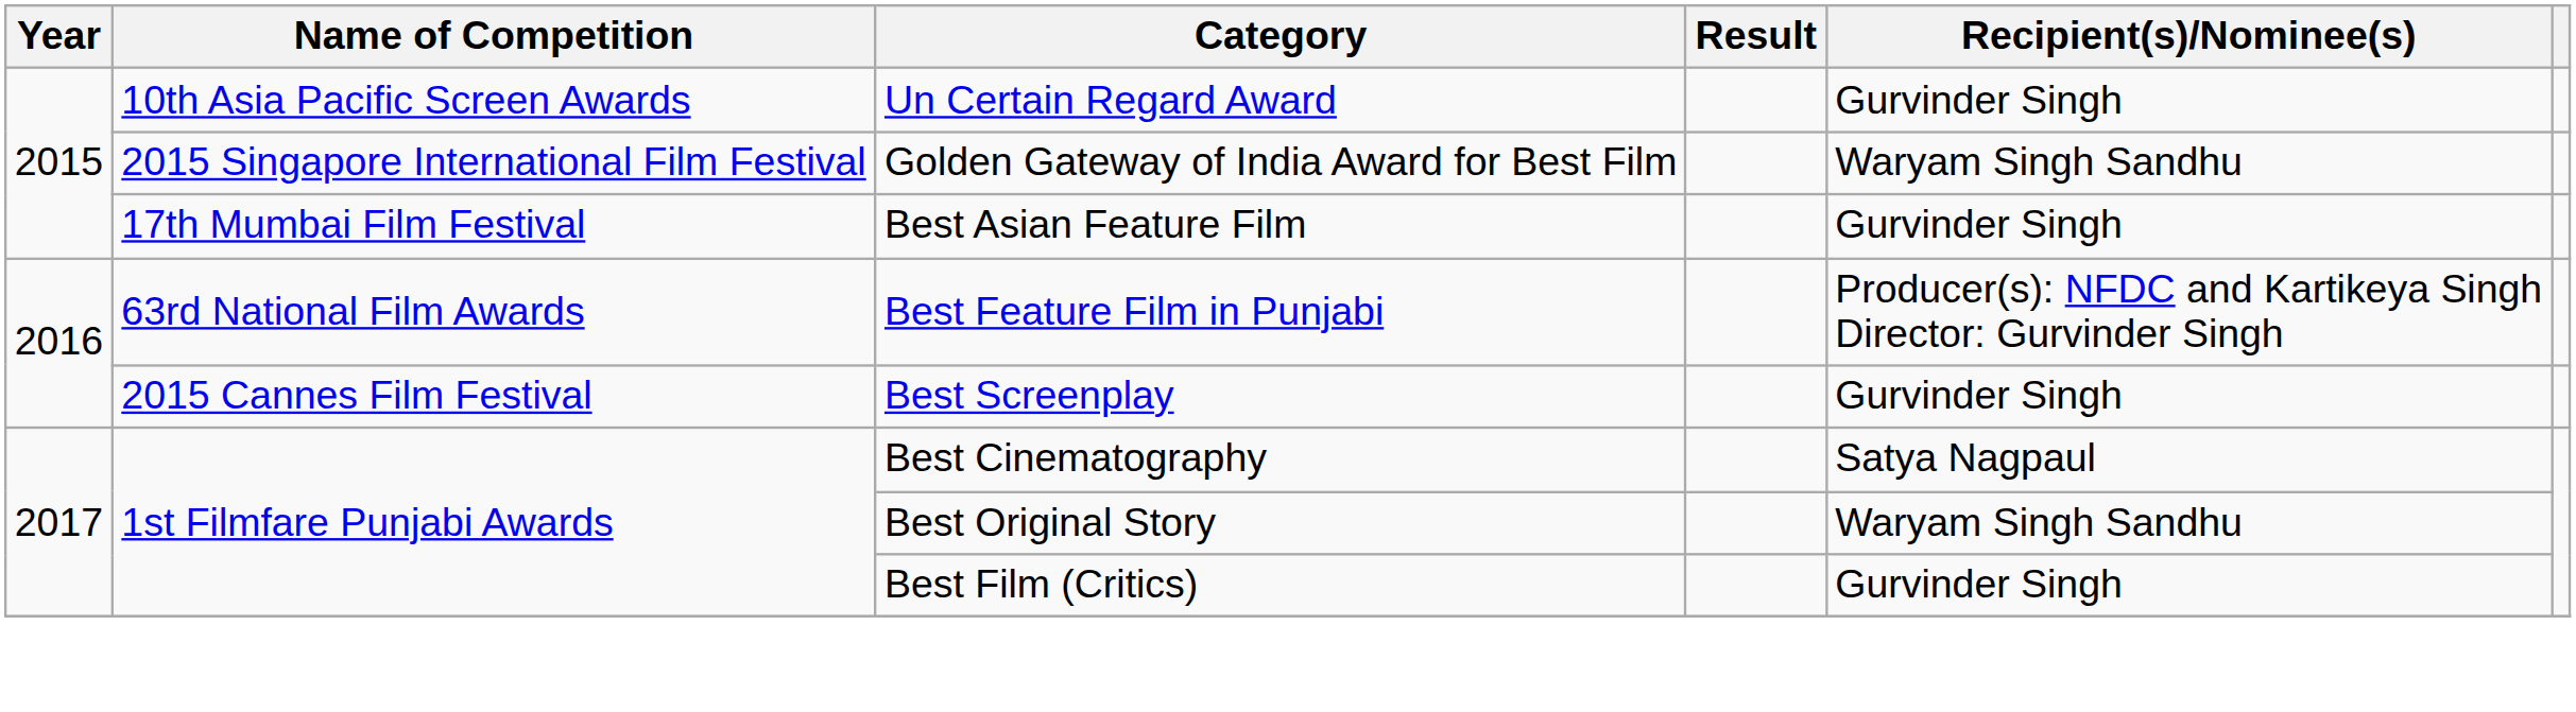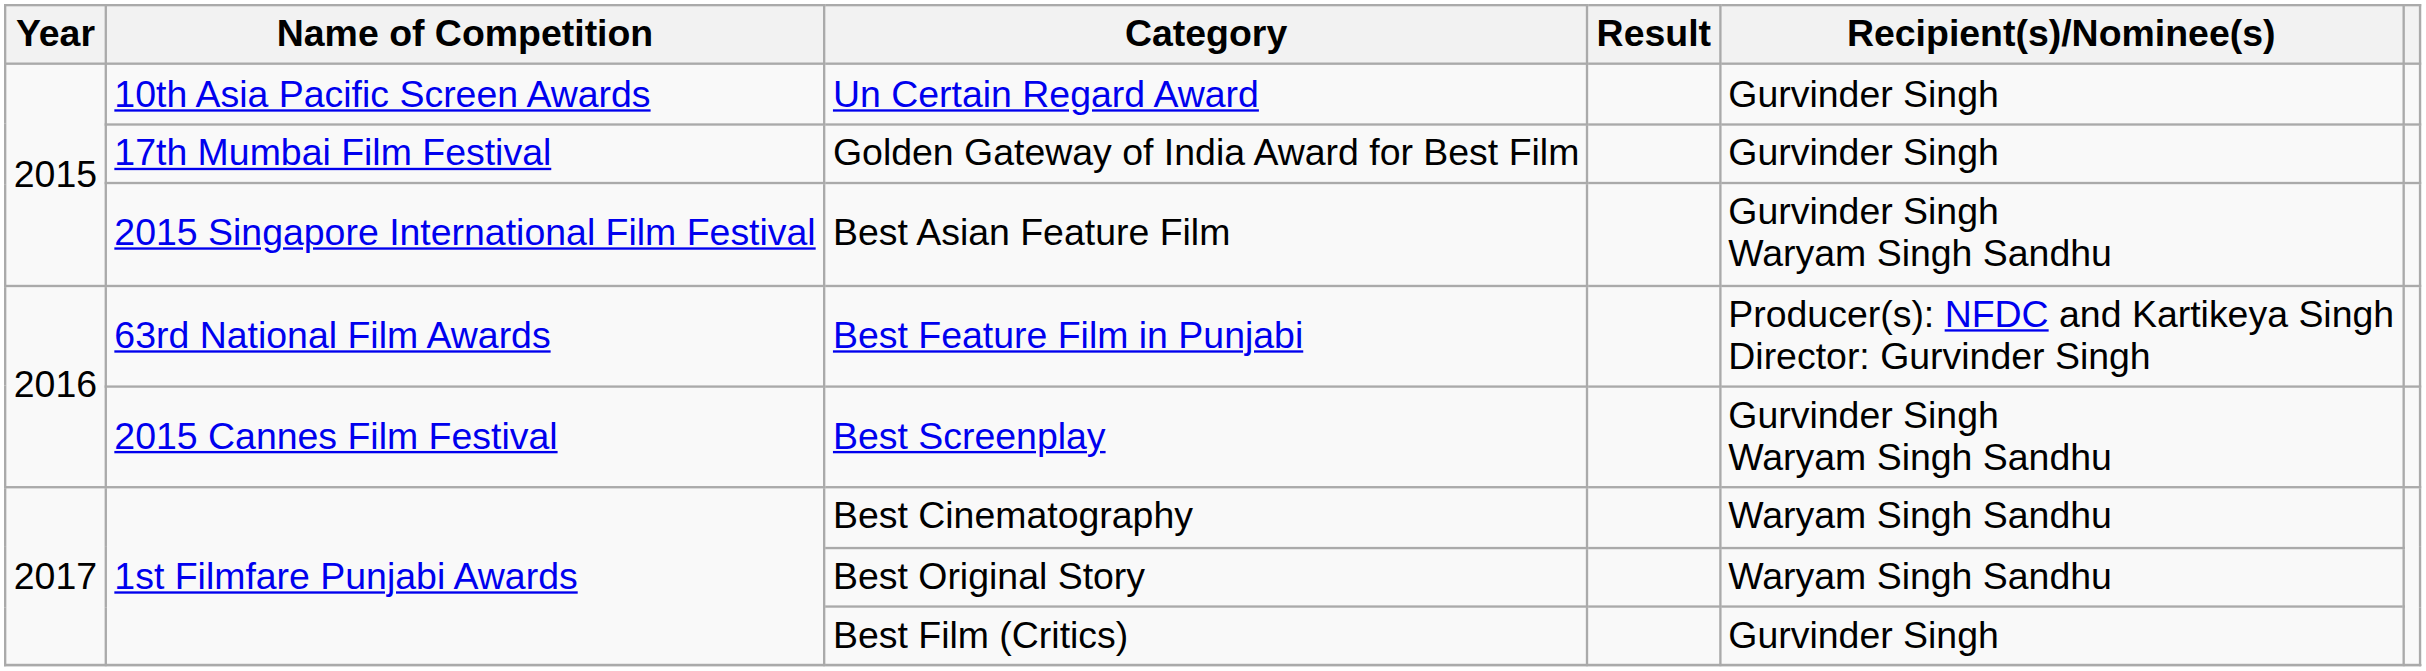 <table class="wikitable">
 <tr>
 <th>Year</th>
 <th>Name of Competition</th>
 <th>Category</th>
 <th>Result</th>
 <th>Recipient(s)/Nominee(s)</th>
 <th class="unsortable"></th>
 </tr>
 <tr>
 <td rowspan=3>2015</td>
 <td><a href='#'>10th Asia Pacific Screen Awards</a></td>
 <td><a href='#'>Un Certain Regard Award</a></td>
 <td></td>
 <td>Gurvinder Singh</td>
 <td></td>
 </tr>
 <tr>
-<td><a href='#'>2015 Singapore International Film Festival</a></td>
+<td><a href='#'>17th Mumbai Film Festival</a></td>
 <td>Golden Gateway of India Award for Best Film</td>
 <td></td>
-<td>Waryam Singh Sandhu</td>
+<td>Gurvinder Singh</td>
 <td></td>
 </tr>
 <tr>
-<td><a href='#'>17th Mumbai Film Festival</a></td>
+<td><a href='#'>2015 Singapore International Film Festival</a></td>
 <td>Best Asian Feature Film</td>
 <td></td>
-<td>Gurvinder Singh</td>
+<td>Gurvinder Singh <br> Waryam Singh Sandhu</td>
 <td></td>
 </tr>
 <tr>
 <td rowspan=2>2016</td>
 <td><a href='#'>63rd National Film Awards</a></td>
 <td><a href='#'>Best Feature Film in Punjabi</a></td>
 <td></td>
 <td>Producer(s): <a href='#'>NFDC</a> and Kartikeya Singh <br> Director: Gurvinder Singh</td>
 <td></td>
 </tr>
 <tr>
 <td><a href='#'>2015 Cannes Film Festival</a></td>
 <td><a href='#'>Best Screenplay</a></td>
 <td></td>
-<td>Gurvinder Singh</td>
+<td>Gurvinder Singh <br> Waryam Singh Sandhu</td>
 <td></td>
 </tr>
 <tr>
 <td rowspan="3">2017</td>
 <td rowspan="3"><a href='#'>1st Filmfare Punjabi Awards</a></td>
 <td>Best Cinematography</td>
 <td></td>
-<td>Satya Nagpaul</td>
+<td>Waryam Singh Sandhu</td>
 <td rowspan="3"></td>
 </tr>
 <tr>
 <td>Best Original Story</td>
 <td></td>
 <td>Waryam Singh Sandhu</td>
 </tr>
 <tr>
 <td>Best Film (Critics)</td>
 <td></td>
 <td>Gurvinder Singh</td>
 </tr>
 <tr>
 </tr>
 </table>
